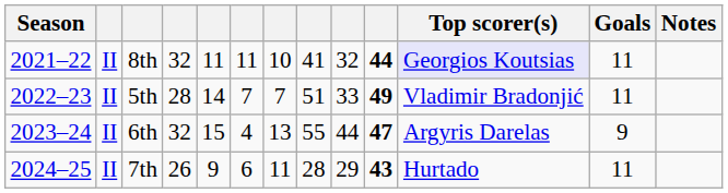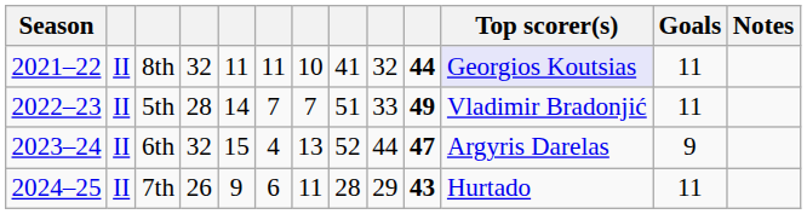 <table class="wikitable" style="text-align: center;">
 <tr>
 <th>Season</th>
 <th></th>
 <th></th>
 <th></th>
 <th></th>
 <th></th>
 <th></th>
 <th></th>
 <th></th>
 <th></th>
 <th>Top scorer(s)</th>
 <th>Goals</th>
 <th>Notes</th>
 </tr>
 <tr>
 <td><a href='#'>2021–22</a></td>
 <td><a href='#'>II</a></td>
 <td>8th</td>
 <td>32</td>
 <td>11</td>
 <td>11</td>
 <td>10</td>
 <td>41</td>
 <td>32</td>
 <td><strong>44</strong></td>
 <td align="left" style="background: lavender;">  <a href='#'>Georgios Koutsias</a></td>
 <td>11</td>
 <td></td>
 </tr>
 <tr>
 <td><a href='#'>2022–23</a></td>
 <td><a href='#'>II</a></td>
 <td>5th</td>
 <td>28</td>
 <td>14</td>
 <td>7</td>
 <td>7</td>
 <td>51</td>
 <td>33</td>
 <td><strong>49</strong></td>
 <td align="left">  <a href='#'>Vladimir Bradonjić</a></td>
 <td>11</td>
 <td></td>
 </tr>
 <tr>
 <td><a href='#'>2023–24</a></td>
 <td><a href='#'>II</a></td>
 <td>6th</td>
 <td>32</td>
 <td>15</td>
 <td>4</td>
 <td>13</td>
-<td>55</td>
+<td>52</td>
 <td>44</td>
 <td><strong>47</strong></td>
 <td align="left">  <a href='#'>Argyris Darelas</a></td>
 <td>9</td>
 <td></td>
 </tr>
 <tr>
 <td><a href='#'>2024–25</a></td>
 <td><a href='#'>II</a></td>
 <td>7th</td>
 <td>26</td>
 <td>9</td>
 <td>6</td>
 <td>11</td>
 <td>28</td>
 <td>29</td>
 <td><strong>43</strong></td>
 <td align="left"> <a href='#'>Hurtado</a></td>
 <td>11</td>
 <td></td>
 </tr>
 </table>
